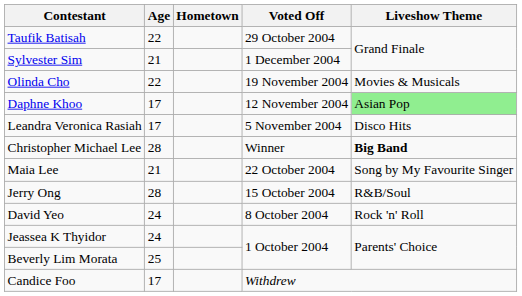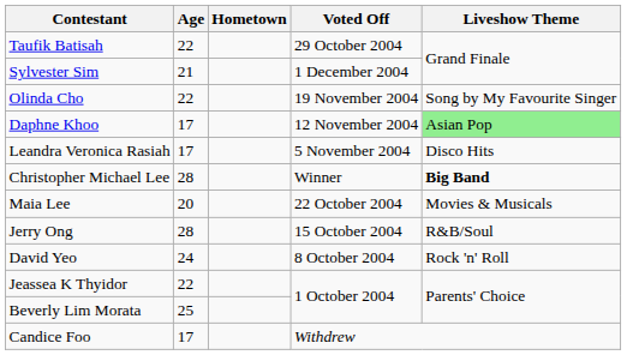 <table class="wikitable" style="font-size:95%;">
 <tr>
 <th>Contestant</th>
 <th>Age</th>
 <th>Hometown</th>
 <th>Voted Off</th>
 <th>Liveshow Theme</th>
 </tr>
 <tr>
 <td><a href='#'>Taufik Batisah</a></td>
 <td>22</td>
 <td></td>
 <td>29 October 2004</td>
 <td rowspan = "2">Grand Finale</td>
 </tr>
 <tr>
 <td><a href='#'>Sylvester Sim</a></td>
 <td>21</td>
 <td></td>
 <td>1 December 2004</td>
 </tr>
 <tr>
 <td><a href='#'>Olinda Cho</a></td>
 <td>22</td>
 <td></td>
 <td>19 November 2004</td>
-<td>Movies & Musicals</td>
+<td>Song by My Favourite Singer</td>
 </tr>
 <tr>
 <td><a href='#'>Daphne Khoo</a></td>
 <td>17</td>
 <td></td>
 <td>12 November 2004</td>
 <td style="background: lightgreen;">Asian Pop</td>
 </tr>
 <tr>
 <td>Leandra Veronica Rasiah</td>
 <td>17</td>
 <td></td>
 <td>5 November 2004</td>
 <td>Disco Hits</td>
 </tr>
 <tr>
 <td>Christopher Michael Lee</td>
 <td>28</td>
 <td></td>
 <td>Winner</td>
 <td><strong>Big Band</strong></td>
 </tr>
 <tr>
 <td>Maia Lee</td>
-<td>21</td>
+<td>20</td>
 <td></td>
 <td>22 October 2004</td>
-<td>Song by My Favourite Singer</td>
+<td>Movies & Musicals</td>
 </tr>
 <tr>
 <td>Jerry Ong</td>
 <td>28</td>
 <td></td>
 <td>15 October 2004</td>
 <td>R&B/Soul</td>
 </tr>
 <tr>
 <td>David Yeo</td>
 <td>24</td>
 <td></td>
 <td>8 October 2004</td>
 <td>Rock 'n' Roll</td>
 </tr>
 <tr>
 <td>Jeassea K Thyidor</td>
-<td>24</td>
+<td>22</td>
 <td></td>
 <td rowspan="2">1 October 2004</td>
 <td rowspan="2">Parents' Choice</td>
 </tr>
 <tr>
 <td>Beverly Lim Morata</td>
 <td>25</td>
 <td></td>
 </tr>
 <tr>
 <td>Candice Foo</td>
 <td>17</td>
 <td></td>
 <td colspan="2"><em>Withdrew</em></td>
 </tr>
 </table>
